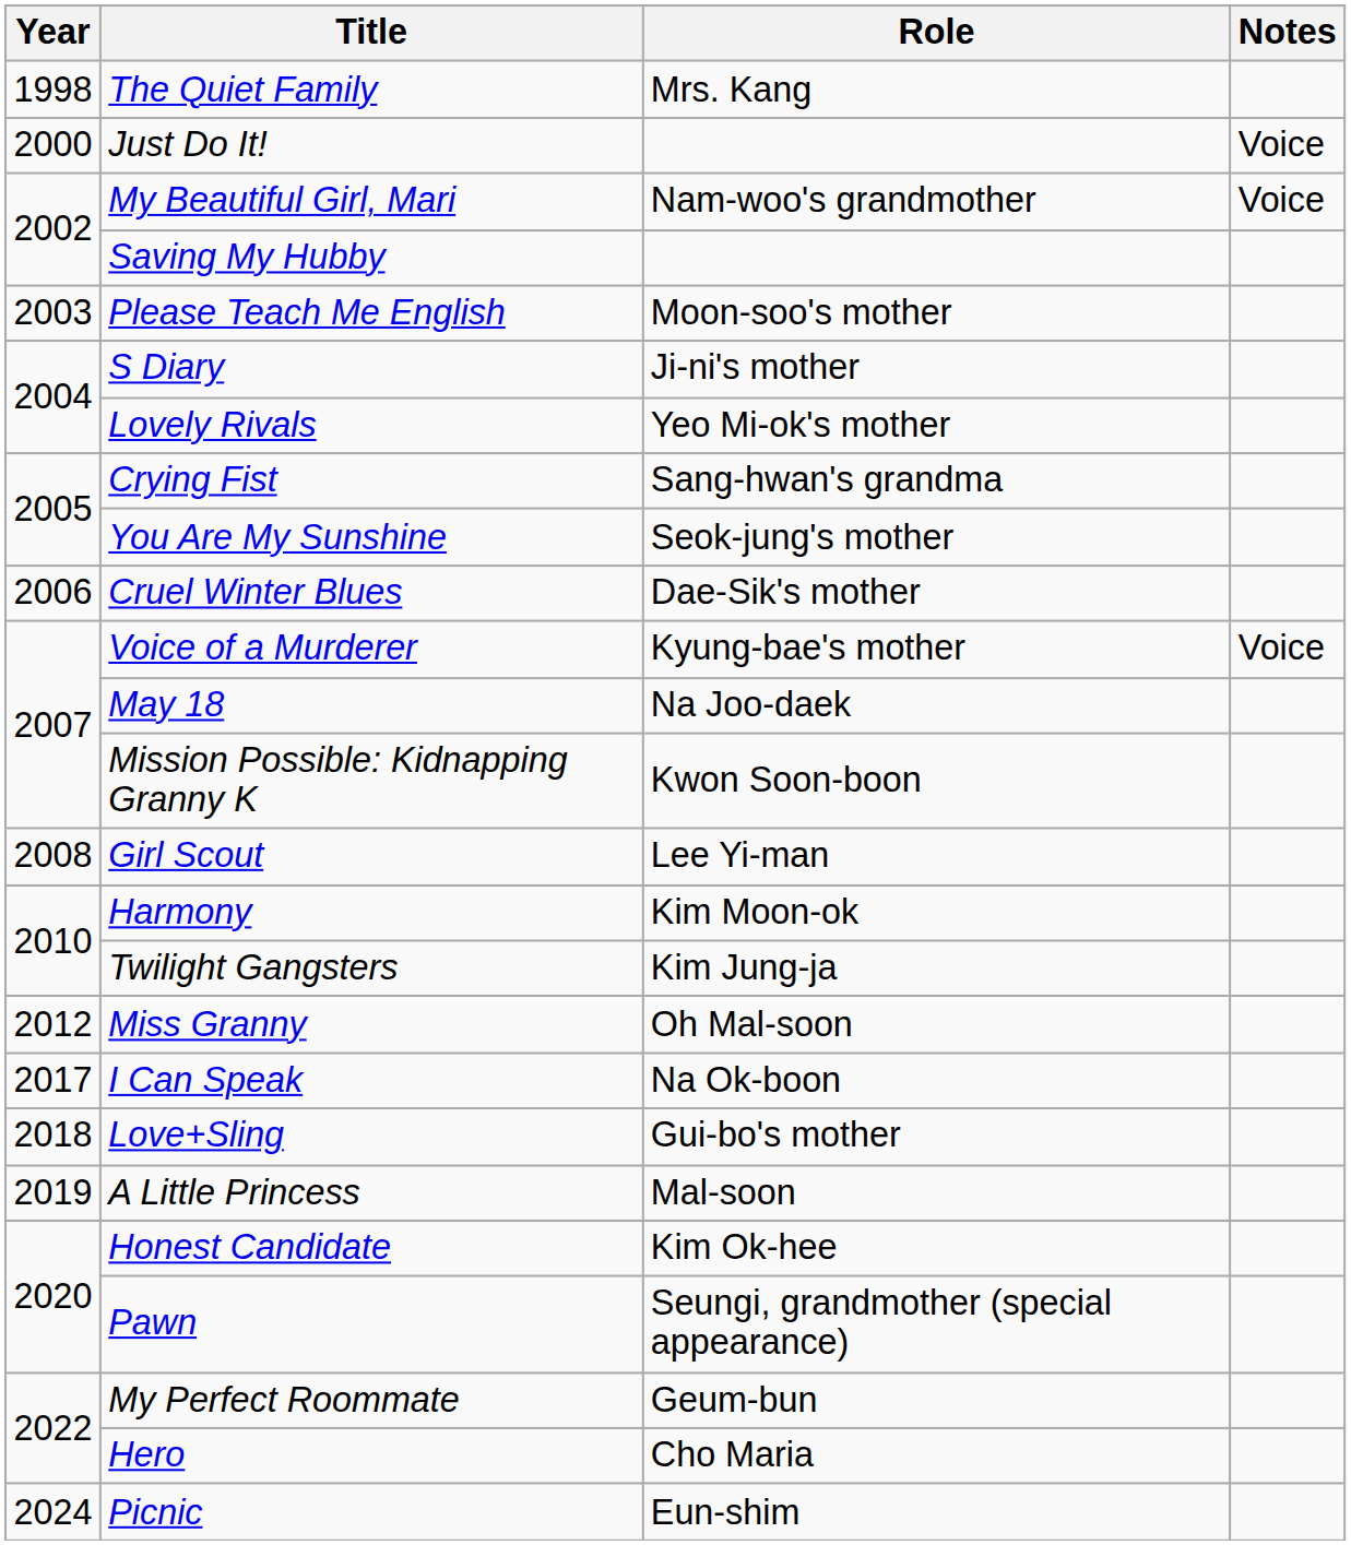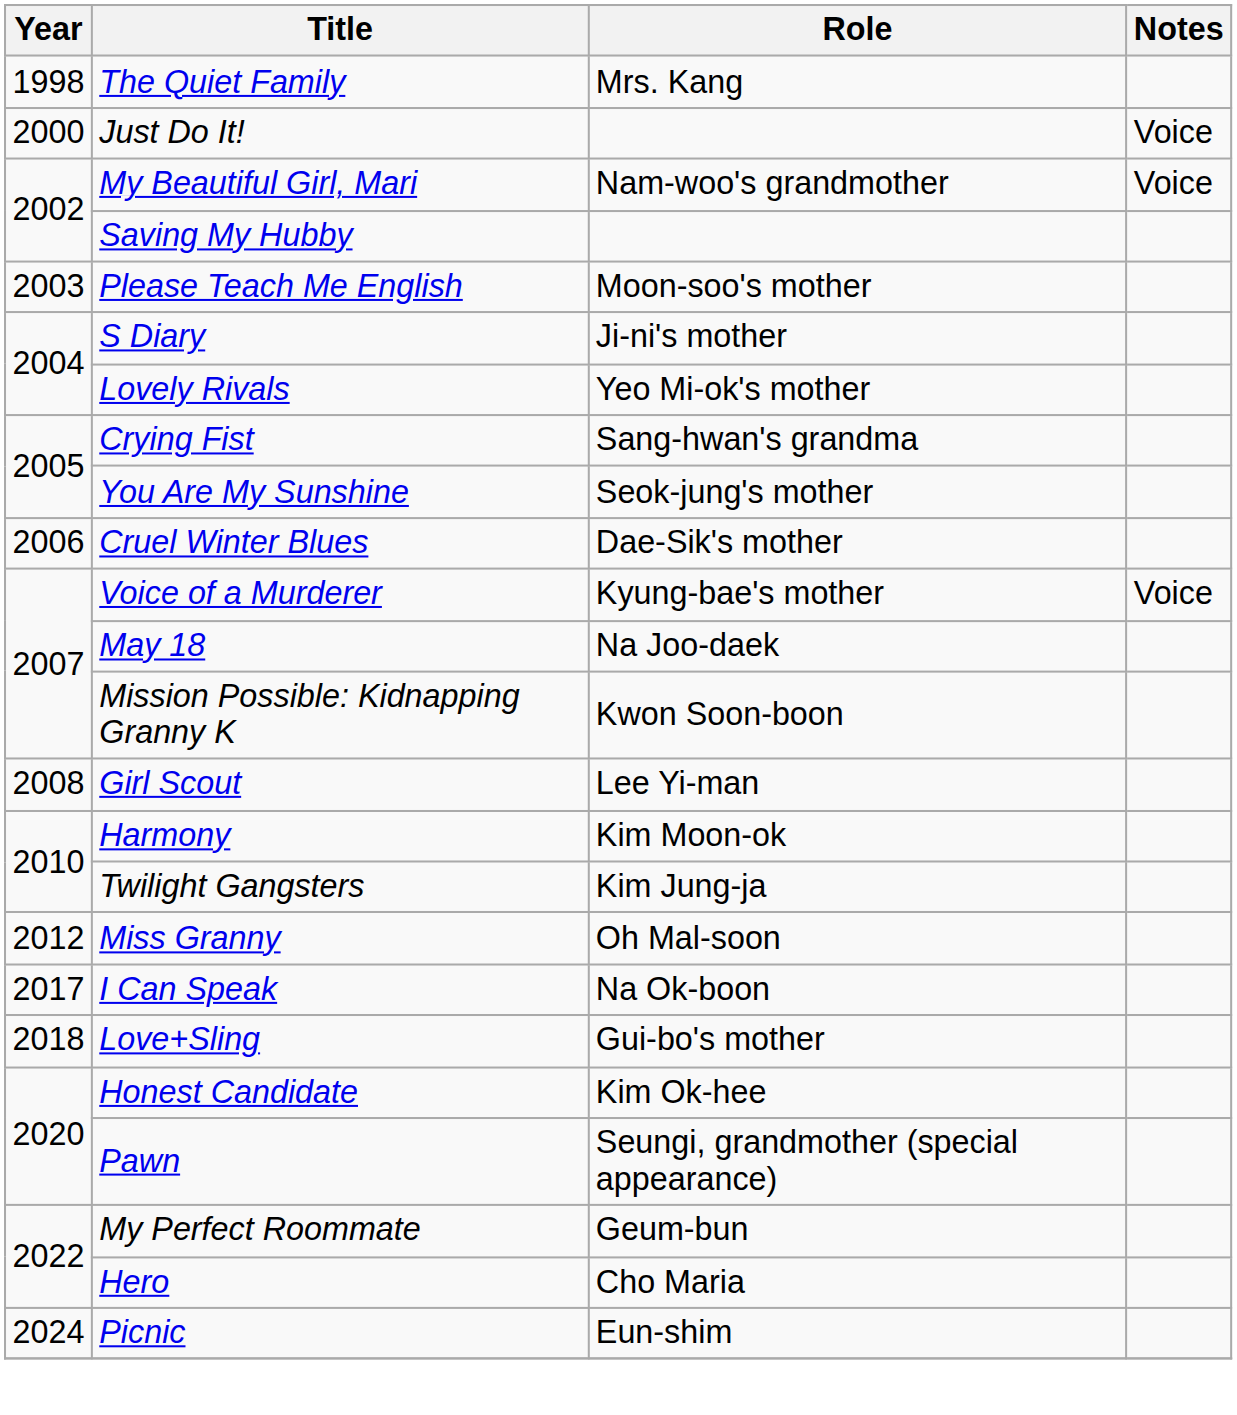 <table class="wikitable sortable">
 <tr>
 <th>Year</th>
 <th>Title</th>
 <th>Role</th>
 <th class="unsortable">Notes</th>
 </tr>
 <tr>
 <td>1998</td>
 <td><em><a href='#'>The Quiet Family</a></em></td>
 <td>Mrs. Kang</td>
 <td></td>
 </tr>
 <tr>
 <td>2000</td>
 <td><em>Just Do It!</em></td>
 <td></td>
 <td>Voice</td>
 </tr>
 <tr>
 <td rowspan="2">2002</td>
 <td><em><a href='#'>My Beautiful Girl, Mari</a></em></td>
 <td>Nam-woo's grandmother</td>
 <td>Voice</td>
 </tr>
 <tr>
 <td><em><a href='#'>Saving My Hubby</a></em></td>
 <td></td>
 <td></td>
 </tr>
 <tr>
 <td>2003</td>
 <td><em><a href='#'>Please Teach Me English</a></em></td>
 <td>Moon-soo's mother</td>
 <td></td>
 </tr>
 <tr>
 <td rowspan="2">2004</td>
 <td><em><a href='#'>S Diary</a></em></td>
 <td>Ji-ni's mother</td>
 <td></td>
 </tr>
 <tr>
 <td><em><a href='#'>Lovely Rivals</a></em></td>
 <td>Yeo Mi-ok's mother</td>
 <td></td>
 </tr>
 <tr>
 <td rowspan="2">2005</td>
 <td><em><a href='#'>Crying Fist</a></em></td>
 <td>Sang-hwan's grandma</td>
 <td></td>
 </tr>
 <tr>
 <td><em><a href='#'>You Are My Sunshine</a></em></td>
 <td>Seok-jung's mother</td>
 <td></td>
 </tr>
 <tr>
 <td>2006</td>
 <td><em><a href='#'>Cruel Winter Blues</a></em></td>
 <td>Dae-Sik's mother</td>
 <td></td>
 </tr>
 <tr>
 <td rowspan="3">2007</td>
 <td><em><a href='#'>Voice of a Murderer</a></em></td>
 <td>Kyung-bae's mother</td>
 <td>Voice</td>
 </tr>
 <tr>
 <td><em><a href='#'>May 18</a></em></td>
 <td>Na Joo-daek</td>
 <td></td>
 </tr>
 <tr>
 <td><em>Mission Possible: Kidnapping Granny K</em></td>
 <td>Kwon Soon-boon</td>
 <td></td>
 </tr>
 <tr>
 <td>2008</td>
 <td><em><a href='#'>Girl Scout</a></em></td>
 <td>Lee Yi-man</td>
 <td></td>
 </tr>
 <tr>
 <td rowspan="2">2010</td>
 <td><em><a href='#'>Harmony</a></em></td>
 <td>Kim Moon-ok</td>
 <td></td>
 </tr>
 <tr>
 <td><em>Twilight Gangsters</em></td>
 <td>Kim Jung-ja</td>
 <td></td>
 </tr>
 <tr>
 <td>2012</td>
 <td><em><a href='#'>Miss Granny</a></em></td>
 <td>Oh Mal-soon</td>
 <td></td>
 </tr>
 <tr>
 <td>2017</td>
 <td><em><a href='#'>I Can Speak</a></em></td>
 <td>Na Ok-boon</td>
 <td></td>
 </tr>
 <tr>
 <td>2018</td>
 <td><em><a href='#'>Love+Sling</a></em></td>
 <td>Gui-bo's mother</td>
 <td></td>
 </tr>
 <tr>
-<td>2019</td>
-<td><em>A Little Princess</em></td>
-<td>Mal-soon</td>
-<td></td>
-</tr>
-<tr>
 <td rowspan="2">2020</td>
 <td><em><a href='#'>Honest Candidate</a> </em></td>
 <td>Kim Ok-hee</td>
 <td></td>
 </tr>
 <tr>
 <td><em><a href='#'>Pawn</a></em></td>
 <td>Seungi, grandmother (special appearance)</td>
 <td></td>
 </tr>
 <tr>
 <td rowspan=2>2022</td>
 <td><em>My Perfect Roommate</em></td>
 <td>Geum-bun</td>
 <td></td>
 </tr>
 <tr>
 <td><em><a href='#'>Hero</a></em></td>
 <td>Cho Maria</td>
 <td></td>
 </tr>
 <tr>
 <td>2024</td>
 <td><em><a href='#'>Picnic</a></em></td>
 <td>Eun-shim</td>
 <td></td>
 </tr>
 <tr>
 </tr>
 </table>
